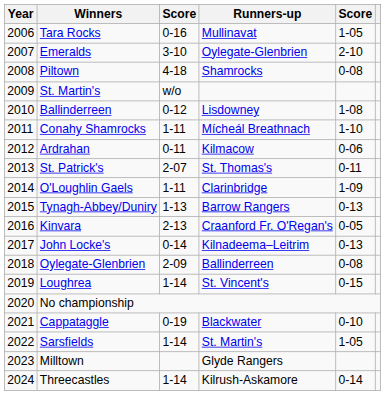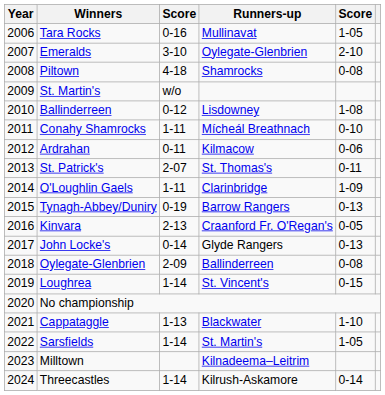 <table class="wikitable sortable" style="text-align:left;">
 <tr>
 <th>Year</th>
 <th>Winners</th>
 <th>Score</th>
 <th>Runners-up</th>
 <th>Score</th>
 <th></th>
 </tr>
 <tr>
 <td>2006</td>
 <td><a href='#'>Tara Rocks</a></td>
 <td>0-16</td>
 <td><a href='#'>Mullinavat</a></td>
 <td>1-05</td>
 <td></td>
 </tr>
 <tr>
 <td>2007</td>
 <td><a href='#'>Emeralds</a></td>
 <td>3-10</td>
 <td><a href='#'>Oylegate-Glenbrien</a></td>
 <td>2-10</td>
 <td></td>
 </tr>
 <tr>
 <td>2008</td>
 <td><a href='#'>Piltown</a></td>
 <td>4-18</td>
 <td><a href='#'>Shamrocks</a></td>
 <td>0-08</td>
 <td></td>
 </tr>
 <tr>
 <td>2009</td>
 <td><a href='#'>St. Martin's</a></td>
 <td>w/o</td>
 <td></td>
 <td></td>
 <td></td>
 </tr>
 <tr>
 <td>2010</td>
 <td><a href='#'>Ballinderreen</a></td>
 <td>0-12</td>
 <td><a href='#'>Lisdowney</a></td>
 <td>1-08</td>
 <td></td>
 </tr>
 <tr>
 <td>2011</td>
 <td><a href='#'>Conahy Shamrocks</a></td>
 <td>1-11</td>
 <td><a href='#'>Mícheál Breathnach</a></td>
-<td>1-10</td>
+<td>0-10</td>
 <td></td>
 </tr>
 <tr>
 <td>2012</td>
 <td><a href='#'>Ardrahan</a></td>
 <td>0-11</td>
 <td><a href='#'>Kilmacow</a></td>
 <td>0-06</td>
 <td></td>
 </tr>
 <tr>
 <td>2013</td>
 <td><a href='#'>St. Patrick's</a></td>
 <td>2-07</td>
 <td><a href='#'>St. Thomas's</a></td>
 <td>0-11</td>
 <td></td>
 </tr>
 <tr>
 <td>2014</td>
 <td><a href='#'>O'Loughlin Gaels</a></td>
 <td>1-11</td>
 <td><a href='#'>Clarinbridge</a></td>
 <td>1-09</td>
 <td></td>
 </tr>
 <tr>
 <td>2015</td>
 <td><a href='#'>Tynagh-Abbey/Duniry</a></td>
-<td>1-13</td>
+<td>0-19</td>
 <td><a href='#'>Barrow Rangers</a></td>
 <td>0-13</td>
 <td></td>
 </tr>
 <tr>
 <td>2016</td>
 <td><a href='#'>Kinvara</a></td>
 <td>2-13</td>
 <td><a href='#'>Craanford Fr. O'Regan's</a></td>
 <td>0-05</td>
 <td></td>
 </tr>
 <tr>
 <td>2017</td>
 <td><a href='#'>John Locke's</a></td>
 <td>0-14</td>
-<td><a href='#'>Kilnadeema–Leitrim</a></td>
+<td>Glyde Rangers</td>
 <td>0-13</td>
 <td></td>
 </tr>
 <tr>
 <td>2018</td>
 <td><a href='#'>Oylegate-Glenbrien</a></td>
 <td>2-09</td>
 <td><a href='#'>Ballinderreen</a></td>
 <td>0-08</td>
 <td></td>
 </tr>
 <tr>
 <td>2019</td>
 <td><a href='#'>Loughrea</a></td>
 <td>1-14</td>
 <td><a href='#'>St. Vincent's</a></td>
 <td>0-15</td>
 <td></td>
 </tr>
 <tr>
 <td>2020</td>
 <td colspan=5>No championship</td>
 </tr>
 <tr>
 <td>2021</td>
 <td><a href='#'>Cappataggle</a></td>
-<td>0-19</td>
+<td>1-13</td>
 <td><a href='#'>Blackwater</a></td>
-<td>0-10</td>
+<td>1-10</td>
 <td></td>
 </tr>
 <tr>
 <td>2022</td>
 <td><a href='#'>Sarsfields</a></td>
 <td>1-14</td>
 <td><a href='#'>St. Martin's</a></td>
 <td>1-05</td>
 <td></td>
 </tr>
 <tr>
 <td>2023</td>
 <td>Milltown</td>
 <td></td>
-<td>Glyde Rangers</td>
+<td><a href='#'>Kilnadeema–Leitrim</a></td>
 <td></td>
 <td></td>
 </tr>
 <tr>
 <td>2024</td>
 <td>Threecastles</td>
 <td>1-14</td>
 <td>Kilrush-Askamore</td>
 <td>0-14</td>
 <td></td>
 </tr>
 </table>
